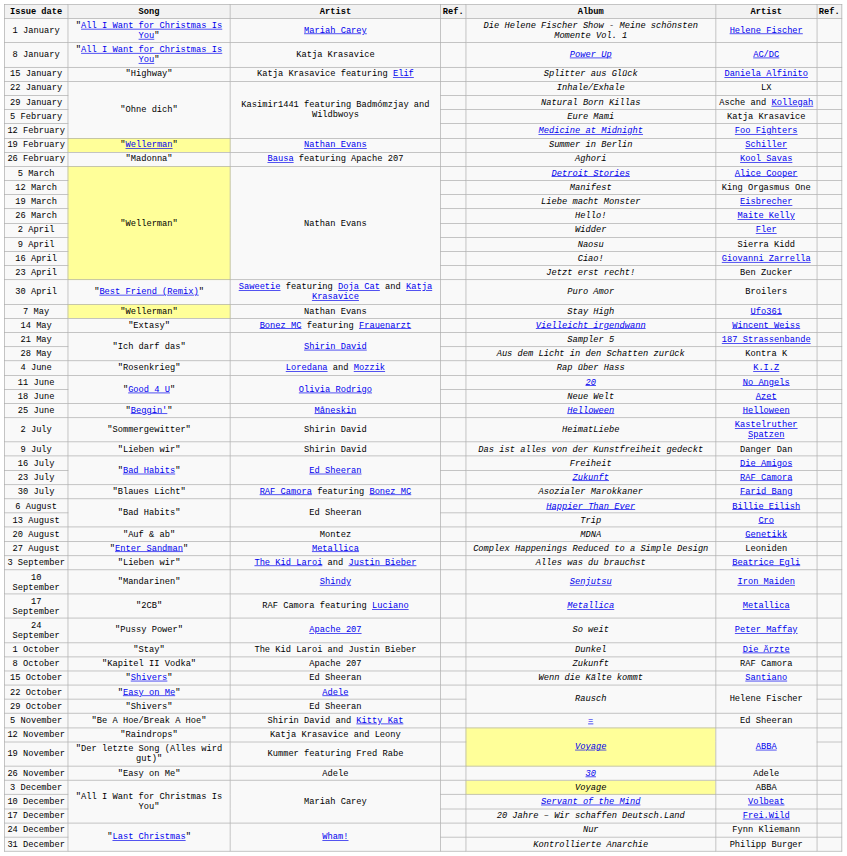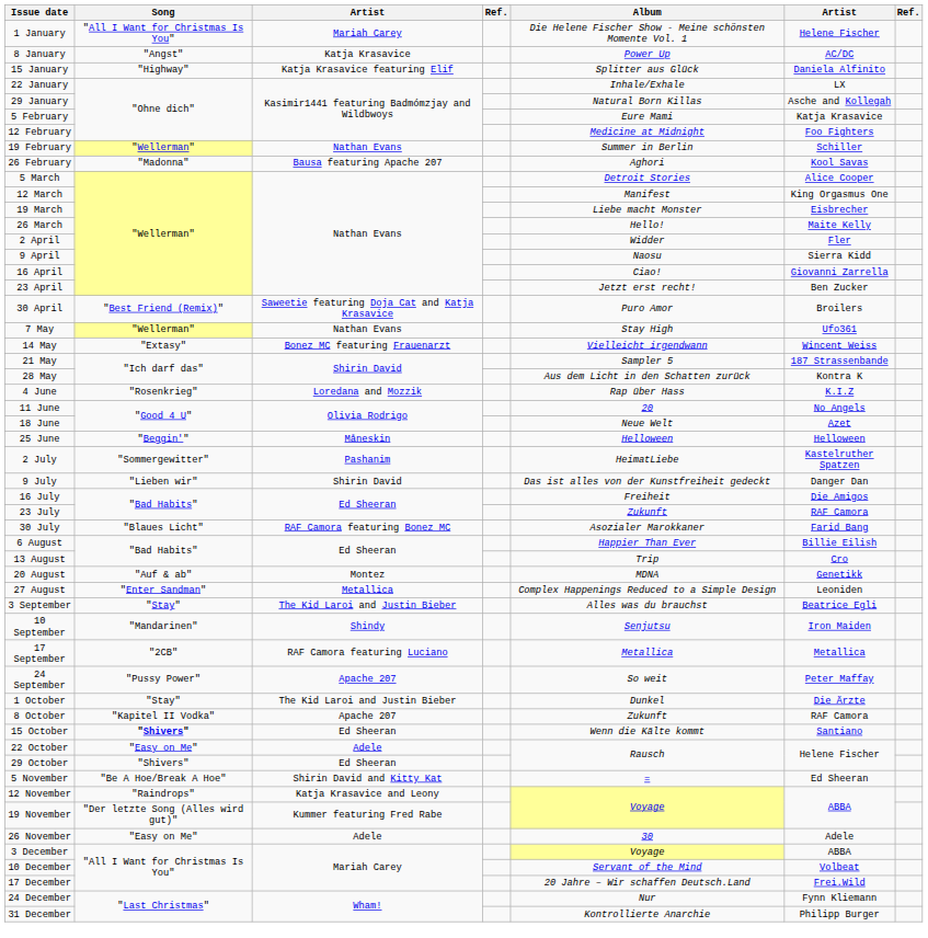 <table class="wikitable plainrowheaders" style="text-align:center">
 <tr>
 <th scope="col">Issue date</th>
 <th scope="col">Song</th>
 <th scope="col">Artist</th>
 <th scope="col">Ref.</th>
 <th scope="col">Album</th>
 <th scope="col">Artist</th>
 <th scope="col">Ref.</th>
 </tr>
 <tr>
 <td scope="row">1 January</td>
 <td>"<a href='#'>All I Want for Christmas Is You</a>"</td>
 <td><a href='#'>Mariah Carey</a></td>
 <td align="center"></td>
 <td><em>Die Helene Fischer Show - Meine schönsten Momente Vol. 1</em></td>
 <td><a href='#'>Helene Fischer</a></td>
 <td align="center"></td>
 </tr>
 <tr>
 <td scope="row">8 January</td>
-<td>"<a href='#'>All I Want for Christmas Is You</a>"</td>
+<td>"Angst"</td>
 <td>Katja Krasavice</td>
 <td align="center"></td>
 <td><em><a href='#'>Power Up</a></em></td>
 <td><a href='#'>AC/DC</a></td>
 <td align="center"></td>
 </tr>
 <tr>
 <td scope="row">15 January</td>
 <td>"Highway"</td>
 <td>Katja Krasavice featuring <a href='#'>Elif</a></td>
 <td align="center"></td>
 <td><em>Splitter aus Glück</em></td>
 <td><a href='#'>Daniela Alfinito</a></td>
 <td align="center"></td>
 </tr>
 <tr>
 <td scope="row">22 January</td>
 <td rowspan="4">"Ohne dich"</td>
 <td rowspan="4">Kasimir1441 featuring Badmómzjay and Wildbwoys</td>
 <td align="center"></td>
 <td><em>Inhale/Exhale</em></td>
 <td>LX</td>
 <td align="center"></td>
 </tr>
 <tr>
 <td scope="row">29 January</td>
 <td align="center"></td>
 <td><em>Natural Born Killas</em></td>
 <td>Asche and <a href='#'>Kollegah</a></td>
 <td align="center"></td>
 </tr>
 <tr>
 <td scope="row">5 February</td>
 <td align="center"></td>
 <td><em>Eure Mami</em></td>
 <td>Katja Krasavice</td>
 <td align="center"></td>
 </tr>
 <tr>
 <td scope="row">12 February</td>
 <td align="center"></td>
 <td><em><a href='#'>Medicine at Midnight</a></em></td>
 <td><a href='#'>Foo Fighters</a></td>
 <td align="center"></td>
 </tr>
 <tr>
 <td scope="row">19 February</td>
 <td bgcolor=#FFFF99>"<a href='#'>Wellerman</a>" </td>
 <td><a href='#'>Nathan Evans</a></td>
 <td align="center"></td>
 <td><em>Summer in Berlin</em></td>
 <td><a href='#'>Schiller</a></td>
 <td align="center"></td>
 </tr>
 <tr>
 <td scope="row">26 February</td>
 <td>"Madonna"</td>
 <td><a href='#'>Bausa</a> featuring Apache 207</td>
 <td align="center"></td>
 <td><em>Aghori</em></td>
 <td><a href='#'>Kool Savas</a></td>
 <td align="center"></td>
 </tr>
 <tr>
 <td scope="row">5 March</td>
 <td bgcolor=#FFFF99 rowspan="8">"Wellerman" </td>
 <td rowspan="8">Nathan Evans</td>
 <td align="center"></td>
 <td><em><a href='#'>Detroit Stories</a></em></td>
 <td><a href='#'>Alice Cooper</a></td>
 <td align="center"></td>
 </tr>
 <tr>
 <td scope="row">12 March</td>
 <td align="center"></td>
 <td><em>Manifest</em></td>
 <td>King Orgasmus One</td>
 <td align="center"></td>
 </tr>
 <tr>
 <td scope="row">19 March</td>
 <td align="center"></td>
 <td><em>Liebe macht Monster</em></td>
 <td><a href='#'>Eisbrecher</a></td>
 <td align="center"></td>
 </tr>
 <tr>
 <td scope="row">26 March</td>
 <td align="center"></td>
 <td><em>Hello!</em></td>
 <td><a href='#'>Maite Kelly</a></td>
 <td align="center"></td>
 </tr>
 <tr>
 <td scope="row">2 April</td>
 <td align="center"></td>
 <td><em>Widder</em></td>
 <td><a href='#'>Fler</a></td>
 <td align="center"></td>
 </tr>
 <tr>
 <td scope="row">9 April</td>
 <td align="center"></td>
 <td><em>Naosu</em></td>
 <td>Sierra Kidd</td>
 <td align="center"></td>
 </tr>
 <tr>
 <td scope="row">16 April</td>
 <td align="center"></td>
 <td><em>Ciao!</em></td>
 <td><a href='#'>Giovanni Zarrella</a></td>
 <td align="center"></td>
 </tr>
 <tr>
 <td scope="row">23 April</td>
 <td align="center"></td>
 <td><em>Jetzt erst recht!</em></td>
 <td>Ben Zucker</td>
 <td align="center"></td>
 </tr>
 <tr>
 <td scope="row">30 April</td>
 <td>"<a href='#'>Best Friend (Remix)</a>"</td>
 <td><a href='#'>Saweetie</a> featuring <a href='#'>Doja Cat</a> and <a href='#'>Katja Krasavice</a></td>
 <td align="center"></td>
 <td><em>Puro Amor</em></td>
 <td>Broilers</td>
 <td align="center"></td>
 </tr>
 <tr>
 <td scope="row">7 May</td>
 <td bgcolor=#FFFF99>"Wellerman" </td>
 <td>Nathan Evans</td>
 <td align="center"></td>
 <td><em>Stay High</em></td>
 <td><a href='#'>Ufo361</a></td>
 <td align="center"></td>
 </tr>
 <tr>
 <td scope="row">14 May</td>
 <td>"Extasy"</td>
 <td><a href='#'>Bonez MC</a> featuring <a href='#'>Frauenarzt</a></td>
 <td align="center"></td>
 <td><em><a href='#'>Vielleicht irgendwann</a></em></td>
 <td><a href='#'>Wincent Weiss</a></td>
 <td align="center"></td>
 </tr>
 <tr>
 <td scope="row">21 May</td>
 <td rowspan="2">"Ich darf das"</td>
 <td rowspan="2"><a href='#'>Shirin David</a></td>
 <td align="center"></td>
 <td><em>Sampler 5</em></td>
 <td><a href='#'>187 Strassenbande</a></td>
 <td align="center"></td>
 </tr>
 <tr>
 <td scope="row">28 May</td>
 <td align="center"></td>
 <td><em>Aus dem Licht in den Schatten zurück</em></td>
 <td>Kontra K</td>
 <td align="center"></td>
 </tr>
 <tr>
 <td scope="row">4 June</td>
 <td>"Rosenkrieg"</td>
 <td><a href='#'>Loredana</a> and <a href='#'>Mozzik</a></td>
 <td align="center"></td>
 <td><em>Rap über Hass</em></td>
 <td><a href='#'>K.I.Z</a></td>
 <td align="center"></td>
 </tr>
 <tr>
 <td scope="row">11 June</td>
 <td rowspan="2">"<a href='#'>Good 4 U</a>"</td>
 <td rowspan="2"><a href='#'>Olivia Rodrigo</a></td>
 <td align="center"></td>
 <td><em><a href='#'>20</a></em></td>
 <td><a href='#'>No Angels</a></td>
 <td align="center"></td>
 </tr>
 <tr>
 <td scope="row">18 June</td>
 <td align="center"></td>
 <td><em>Neue Welt</em></td>
 <td><a href='#'>Azet</a></td>
 <td align="center"></td>
 </tr>
 <tr>
 <td scope="row">25 June</td>
 <td>"<a href='#'>Beggin'</a>"</td>
 <td><a href='#'>Måneskin</a></td>
 <td align="center"></td>
 <td><em><a href='#'>Helloween</a></em></td>
 <td><a href='#'>Helloween</a></td>
 <td align="center"></td>
 </tr>
 <tr>
 <td scope="row">2 July</td>
 <td>"Sommergewitter"</td>
-<td>Shirin David</td>
+<td><a href='#'>Pashanim</a></td>
 <td align="center"></td>
 <td><em>HeimatLiebe</em></td>
 <td><a href='#'>Kastelruther Spatzen</a></td>
 <td align="center"></td>
 </tr>
 <tr>
 <td scope="row">9 July</td>
 <td>"Lieben wir"</td>
 <td>Shirin David</td>
 <td align="center"></td>
 <td><em>Das ist alles von der Kunstfreiheit gedeckt</em></td>
 <td>Danger Dan</td>
 <td align="center"></td>
 </tr>
 <tr>
 <td scope="row">16 July</td>
 <td rowspan="2">"<a href='#'>Bad Habits</a>"</td>
 <td rowspan="2"><a href='#'>Ed Sheeran</a></td>
 <td align="center"></td>
 <td><em>Freiheit</em></td>
 <td><a href='#'>Die Amigos</a></td>
 <td align="center"></td>
 </tr>
 <tr>
 <td scope="row">23 July</td>
 <td align="center"></td>
 <td><em><a href='#'>Zukunft</a></em></td>
 <td><a href='#'>RAF Camora</a></td>
 <td align="center"></td>
 </tr>
 <tr>
 <td scope="row">30 July</td>
 <td>"Blaues Licht"</td>
 <td><a href='#'>RAF Camora</a> featuring <a href='#'>Bonez MC</a></td>
 <td align="center"></td>
 <td><em>Asozialer Marokkaner</em></td>
 <td><a href='#'>Farid Bang</a></td>
 <td align="center"></td>
 </tr>
 <tr>
 <td scope="row">6 August</td>
 <td rowspan="2">"Bad Habits"</td>
 <td rowspan="2">Ed Sheeran</td>
 <td align="center"></td>
 <td><em><a href='#'>Happier Than Ever</a></em></td>
 <td><a href='#'>Billie Eilish</a></td>
 <td align="center"></td>
 </tr>
 <tr>
 <td scope="row">13 August</td>
 <td align="center"></td>
 <td><em>Trip</em></td>
 <td><a href='#'>Cro</a></td>
 <td align="center"></td>
 </tr>
 <tr>
 <td scope="row">20 August</td>
 <td>"Auf & ab"</td>
 <td>Montez</td>
 <td align="center"></td>
 <td><em>MDNA</em></td>
 <td><a href='#'>Genetikk</a></td>
 <td align="center"></td>
 </tr>
 <tr>
 <td scope="row">27 August</td>
 <td>"<a href='#'>Enter Sandman</a>"</td>
 <td><a href='#'>Metallica</a></td>
 <td align="center"></td>
 <td><em>Complex Happenings Reduced to a Simple Design</em></td>
 <td>Leoniden</td>
 <td align="center"></td>
 </tr>
 <tr>
 <td scope="row">3 September</td>
-<td>"Lieben wir"</td>
+<td>"<a href='#'>Stay</a>"</td>
 <td><a href='#'>The Kid Laroi</a> and <a href='#'>Justin Bieber</a></td>
 <td align="center"></td>
 <td><em>Alles was du brauchst</em></td>
 <td><a href='#'>Beatrice Egli</a></td>
 <td align="center"></td>
 </tr>
 <tr>
 <td scope="row">10 September</td>
 <td>"Mandarinen"</td>
 <td><a href='#'>Shindy</a></td>
 <td align="center"></td>
 <td><em><a href='#'>Senjutsu</a></em></td>
 <td><a href='#'>Iron Maiden</a></td>
 <td align="center"></td>
 </tr>
 <tr>
 <td scope="row">17 September</td>
 <td>"2CB"</td>
 <td>RAF Camora featuring <a href='#'>Luciano</a></td>
 <td align="center"></td>
 <td><em><a href='#'>Metallica</a></em></td>
 <td><a href='#'>Metallica</a></td>
 <td align="center"></td>
 </tr>
 <tr>
 <td scope="row">24 September</td>
 <td>"Pussy Power"</td>
 <td><a href='#'>Apache 207</a></td>
 <td align="center"></td>
 <td><em>So weit</em></td>
 <td><a href='#'>Peter Maffay</a></td>
 <td align="center"></td>
 </tr>
 <tr>
 <td scope="row">1 October</td>
 <td>"Stay"</td>
 <td>The Kid Laroi and Justin Bieber</td>
 <td align="center"></td>
 <td><em>Dunkel</em></td>
 <td><a href='#'>Die Ärzte</a></td>
 <td align="center"></td>
 </tr>
 <tr>
 <td scope="row">8 October</td>
 <td>"Kapitel II Vodka"</td>
 <td>Apache 207</td>
 <td align="center"></td>
 <td><em>Zukunft</em></td>
 <td>RAF Camora</td>
 <td align="center"></td>
 </tr>
 <tr>
 <td scope="row">15 October</td>
-<td>"<a href='#'>Shivers</a>"</td>
+<td><strong>"<a href='#'>Shivers</a>"</strong></td>
 <td>Ed Sheeran</td>
 <td align="center"></td>
 <td><em>Wenn die Kälte kommt</em></td>
 <td><a href='#'>Santiano</a></td>
 <td align="center"></td>
 </tr>
 <tr>
 <td scope="row">22 October</td>
 <td>"<a href='#'>Easy on Me</a>"</td>
 <td><a href='#'>Adele</a></td>
 <td align="center"></td>
 <td rowspan="2"><em>Rausch</em></td>
 <td rowspan="2">Helene Fischer</td>
 <td align="center"></td>
 </tr>
 <tr>
 <td scope="row">29 October</td>
 <td>"Shivers"</td>
 <td>Ed Sheeran</td>
 <td align="center"></td>
 <td align="center"></td>
 </tr>
 <tr>
 <td scope="row">5 November</td>
 <td>"Be A Hoe/Break A Hoe"</td>
 <td>Shirin David and <a href='#'>Kitty Kat</a></td>
 <td align="center"></td>
 <td><em><a href='#'>=</a></em></td>
 <td>Ed Sheeran</td>
 <td align="center"></td>
 </tr>
 <tr>
 <td scope="row">12 November</td>
 <td>"Raindrops"</td>
 <td>Katja Krasavice and Leony</td>
 <td align="center"></td>
 <td bgcolor=#FFFF99 rowspan="2"><em><a href='#'>Voyage</a></em> </td>
 <td rowspan="2"><a href='#'>ABBA</a></td>
 <td align="center"></td>
 </tr>
 <tr>
 <td scope="row">19 November</td>
 <td>"Der letzte Song (Alles wird gut)"</td>
 <td>Kummer featuring Fred Rabe</td>
 <td align="center"></td>
 <td align="center"></td>
 </tr>
 <tr>
 <td scope="row">26 November</td>
 <td>"Easy on Me"</td>
 <td>Adele</td>
 <td align="center"></td>
 <td><em><a href='#'>30</a></em></td>
 <td>Adele</td>
 <td align="center"></td>
 </tr>
 <tr>
 <td scope="row">3 December</td>
 <td rowspan="3">"All I Want for Christmas Is You"</td>
 <td rowspan="3">Mariah Carey</td>
 <td align="center"></td>
 <td bgcolor=#FFFF99><em>Voyage</em> </td>
 <td>ABBA</td>
 <td align="center"></td>
 </tr>
 <tr>
 <td scope="row">10 December</td>
 <td align="center"></td>
 <td><em><a href='#'>Servant of the Mind</a></em></td>
 <td><a href='#'>Volbeat</a></td>
 <td align="center"></td>
 </tr>
 <tr>
 <td scope="row">17 December</td>
 <td align="center"></td>
 <td><em>20 Jahre – Wir schaffen Deutsch.Land</em></td>
 <td><a href='#'>Frei.Wild</a></td>
 <td align="center"></td>
 </tr>
 <tr>
 <td scope="row">24 December</td>
 <td rowspan="2">"<a href='#'>Last Christmas</a>"</td>
 <td rowspan="2"><a href='#'>Wham!</a></td>
 <td align="center"></td>
 <td><em>Nur</em></td>
 <td>Fynn Kliemann</td>
 <td align="center"></td>
 </tr>
 <tr>
 <td scope="row">31 December</td>
 <td align="center"></td>
 <td><em>Kontrollierte Anarchie</em></td>
 <td>Philipp Burger</td>
 <td align="center"></td>
 </tr>
 </table>
